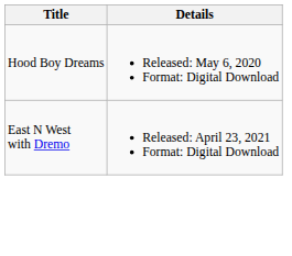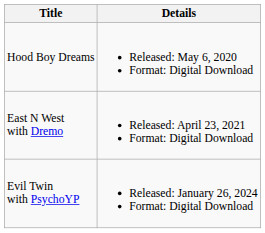 <table class="wikitable">
 <tr>
 <th>Title</th>
 <th>Details</th>
 </tr>
 <tr>
 <td>Hood Boy Dreams</td>
 <td><br><ul><li>Released: May 6, 2020</li><li>Format: Digital Download</li></ul></td>
 </tr>
 <tr>
 <td>East N West<br>with <a href='#'>Dremo</a></td>
 <td><br><ul><li>Released: April 23, 2021</li><li>Format: Digital Download</li></ul></td>
 </tr>
+<tr>
+<td>Evil Twin<br>with <a href='#'>PsychoYP</a></td>
+<td><br><ul><li>Released: January 26, 2024</li><li>Format: Digital Download</li></ul></td>
+</tr>
 </table>
